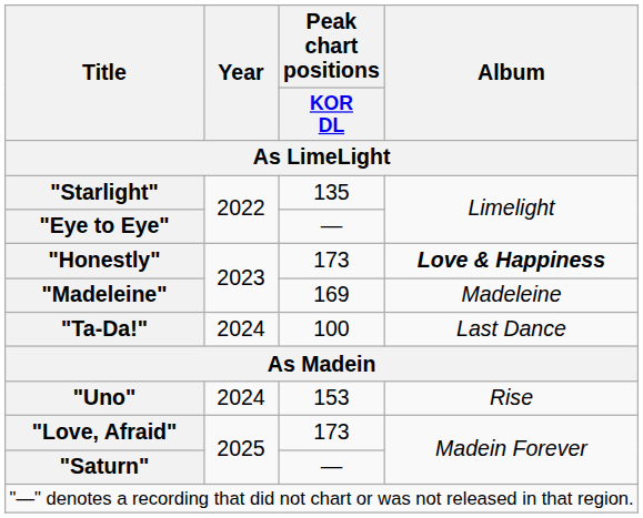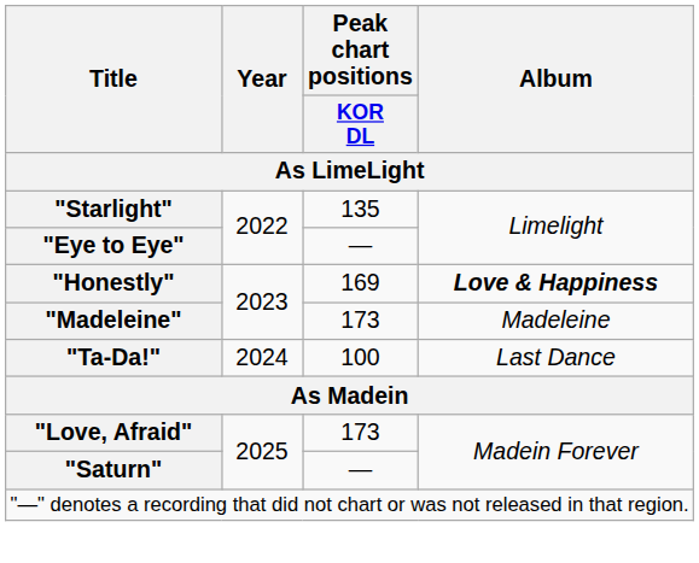 <table class="wikitable plainrowheaders" style="text-align:center">
 <tr>
 <th scope="col" rowspan="2">Title</th>
 <th scope="col" rowspan="2">Year</th>
 <th scope="col" colspan="1">Peak chart positions</th>
 <th scope="col" rowspan="2">Album</th>
 </tr>
 <tr>
 <th scope="col" style="font-size:90%; width:2.5em"><a href='#'>KOR<br>DL</a><br></th>
 </tr>
 <tr>
 <th scope="col" colspan="4">As LimeLight</th>
 </tr>
 <tr>
 <th scope="row">"Starlight"</th>
 <td rowspan="2">2022</td>
 <td>135</td>
 <td rowspan="2"><em>Limelight</em></td>
 </tr>
 <tr>
 <th scope="row">"Eye to Eye"</th>
 <td>—</td>
 </tr>
 <tr>
 <th scope="row">"Honestly"</th>
 <td rowspan="2">2023</td>
-<td>173</td>
+<td>169</td>
 <td><strong><em>Love & Happiness</em></strong></td>
 </tr>
 <tr>
 <th scope="row">"Madeleine"</th>
-<td>169</td>
+<td>173</td>
 <td><em>Madeleine</em></td>
 </tr>
 <tr>
 <th scope="row">"Ta-Da!"</th>
 <td>2024</td>
 <td>100</td>
 <td><em>Last Dance</em></td>
 </tr>
 <tr>
 <th scope="col" colspan="4">As Madein</th>
-</tr>
-<tr>
-<th scope="row">"Uno"</th>
-<td>2024</td>
-<td>153</td>
-<td><em>Rise</em></td>
 </tr>
 <tr>
 <th scope="row">"Love, Afraid"</th>
 <td rowspan="2">2025</td>
 <td>173</td>
 <td rowspan="2"><em>Madein Forever</em></td>
 </tr>
 <tr>
 <th scope="row">"Saturn"</th>
 <td>—</td>
 </tr>
 <tr>
 <td colspan="4" style="font-size:85%">"—" denotes a recording that did not chart or was not released in that region.</td>
 </tr>
 </table>
